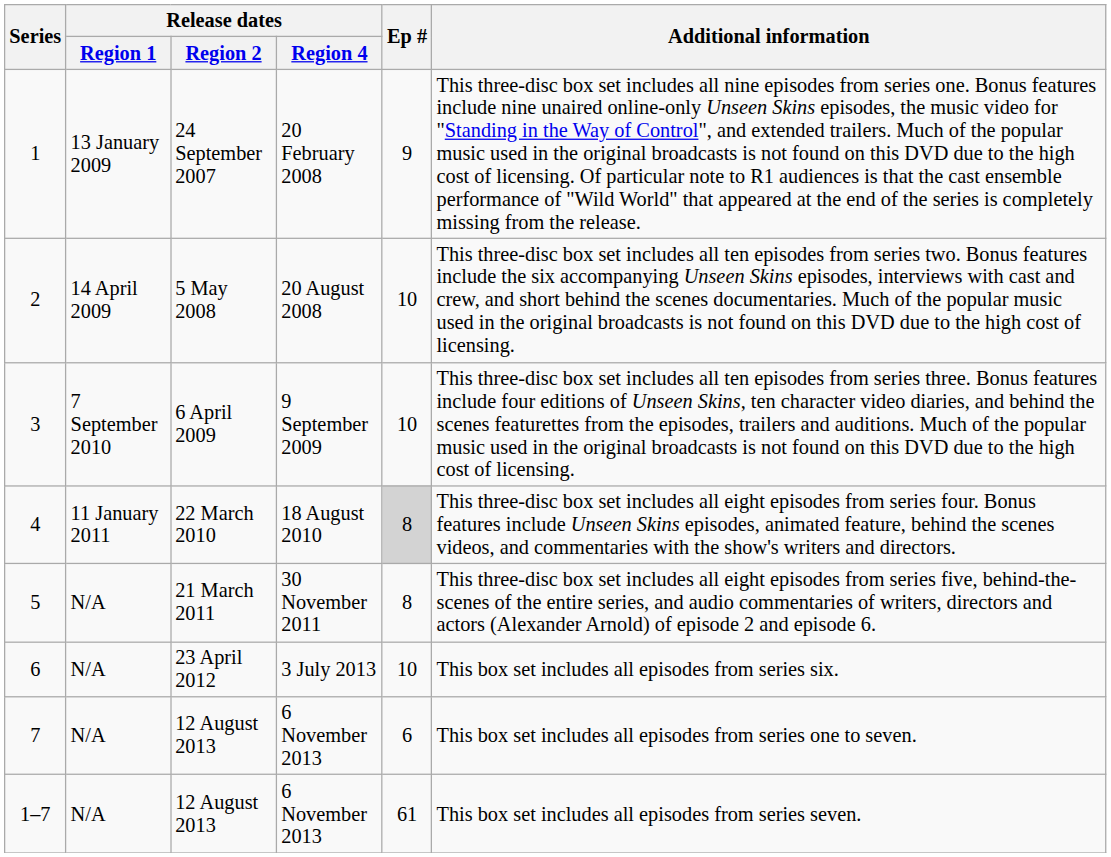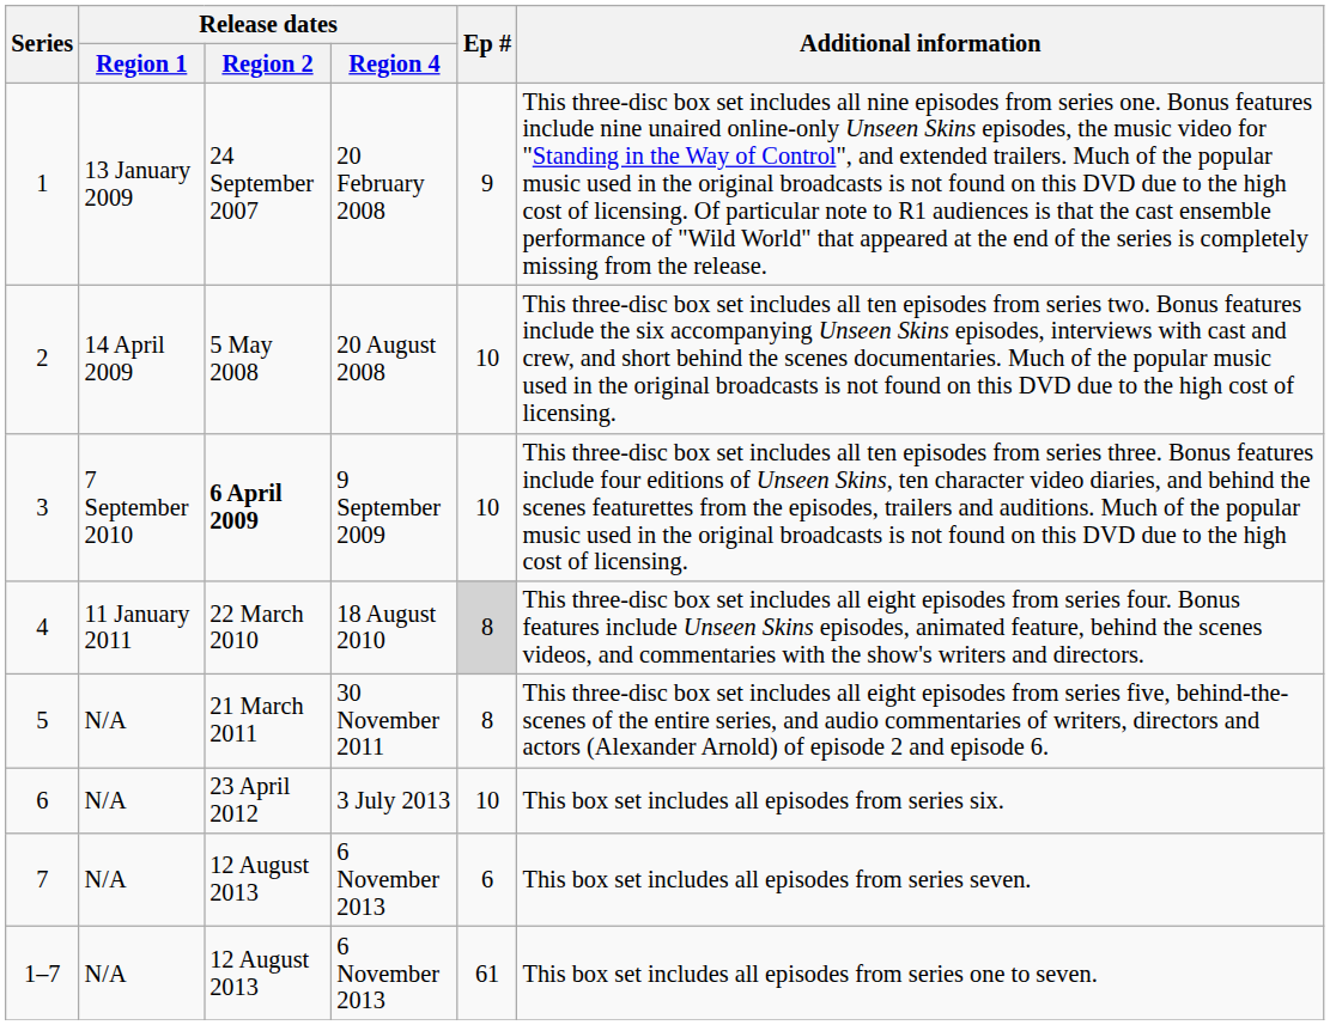 <table class="wikitable">
 <tr>
 <th rowspan="2">Series</th>
 <th colspan="3">Release dates</th>
 <th rowspan="2">Ep #</th>
 <th rowspan="2">Additional information</th>
 </tr>
 <tr>
 <th><a href='#'>Region 1</a></th>
 <th><a href='#'>Region 2</a></th>
 <th><a href='#'>Region 4</a></th>
 </tr>
 <tr>
 <td style="text-align:center;">1</td>
 <td>13 January 2009</td>
 <td>24 September 2007</td>
 <td>20 February 2008</td>
 <td style="text-align:center;">9</td>
 <td>This three-disc box set includes all nine episodes from series one. Bonus features include nine unaired online-only <em>Unseen Skins</em> episodes, the music video for "<a href='#'>Standing in the Way of Control</a>", and extended trailers. Much of the popular music used in the original broadcasts is not found on this DVD due to the high cost of licensing. Of particular note to R1 audiences is that the cast ensemble performance of "Wild World" that appeared at the end of the series is completely missing from the release.</td>
 </tr>
 <tr>
 <td style="text-align:center;">2</td>
 <td>14 April 2009</td>
 <td>5 May 2008</td>
 <td>20 August 2008</td>
 <td style="text-align:center;">10</td>
 <td>This three-disc box set includes all ten episodes from series two. Bonus features include the six accompanying <em>Unseen Skins</em> episodes, interviews with cast and crew, and short behind the scenes documentaries. Much of the popular music used in the original broadcasts is not found on this DVD due to the high cost of licensing.</td>
 </tr>
 <tr>
 <td style="text-align:center;">3</td>
 <td>7 September 2010</td>
-<td>6 April 2009</td>
+<td><strong>6 April 2009</strong></td>
 <td>9 September 2009</td>
 <td style="text-align:center;">10</td>
 <td>This three-disc box set includes all ten episodes from series three. Bonus features include four editions of <em>Unseen Skins</em>, ten character video diaries, and behind the scenes featurettes from the episodes, trailers and auditions. Much of the popular music used in the original broadcasts is not found on this DVD due to the high cost of licensing.</td>
 </tr>
 <tr>
 <td style="text-align:center;">4</td>
 <td>11 January 2011</td>
 <td>22 March 2010</td>
 <td>18 August 2010</td>
 <td style="background: lightgrey; text-align:center;">8</td>
 <td>This three-disc box set includes all eight episodes from series four. Bonus features include <em>Unseen Skins</em> episodes, animated feature, behind the scenes videos, and commentaries with the show's writers and directors.</td>
 </tr>
 <tr>
 <td style="text-align:center;">5</td>
 <td>N/A</td>
 <td>21 March 2011</td>
 <td>30 November 2011</td>
 <td style="text-align:center;">8</td>
 <td>This three-disc box set includes all eight episodes from series five, behind-the-scenes of the entire series, and audio commentaries of writers, directors and actors (Alexander Arnold) of episode 2 and episode 6.</td>
 </tr>
 <tr>
 <td style="text-align:center;">6</td>
 <td>N/A</td>
 <td>23 April 2012</td>
 <td>3 July 2013</td>
 <td style="text-align:center;">10</td>
 <td>This box set includes all episodes from series six.</td>
 </tr>
 <tr>
 <td style="text-align:center;">7</td>
 <td>N/A</td>
 <td>12 August 2013</td>
 <td>6 November 2013</td>
 <td style="text-align:center;">6</td>
-<td>This box set includes all episodes from series one to seven.</td>
+<td>This box set includes all episodes from series seven.</td>
 </tr>
 <tr>
 <td style="text-align:center;">1–7</td>
 <td>N/A</td>
 <td>12 August 2013</td>
 <td>6 November 2013</td>
 <td style="text-align:center;">61</td>
-<td>This box set includes all episodes from series seven.</td>
+<td>This box set includes all episodes from series one to seven.</td>
 </tr>
 </table>
